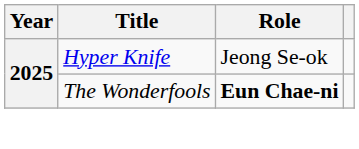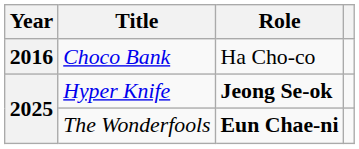 <table class="wikitable plainrowheaders">
 <tr>
 <th scope="col">Year</th>
 <th scope="col">Title</th>
 <th scope="col">Role</th>
 <th scope="col" class="unsortable"></th>
 </tr>
 <tr>
+<th scope="row">2016</th>
+<td><em><a href='#'>Choco Bank</a></em></td>
+<td>Ha Cho-co</td>
+<td style="text-align:center"></td>
+</tr>
+<tr>
 <th scope="row" rowspan="2">2025</th>
 <td><em><a href='#'>Hyper Knife</a></em></td>
-<td>Jeong Se-ok</td>
+<td><strong>Jeong Se-ok</strong></td>
 <td style="text-align:center"></td>
 </tr>
 <tr>
 <td><em>The Wonderfools</em></td>
 <td><strong>Eun Chae-ni</strong></td>
 <td style="text-align:center"></td>
 </tr>
 </table>
